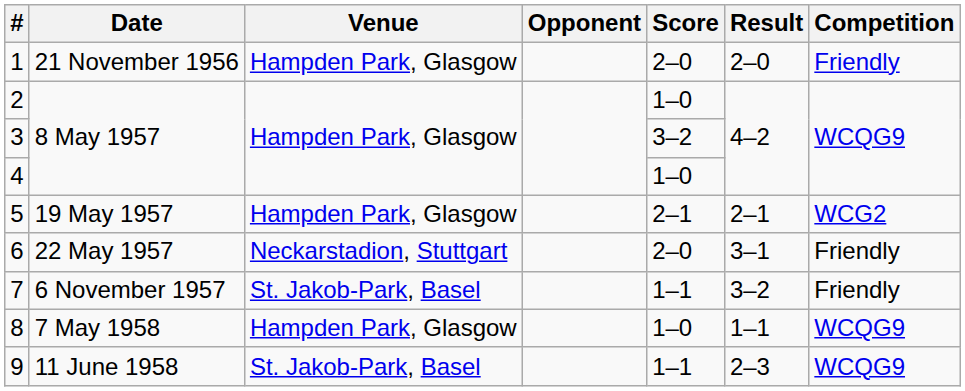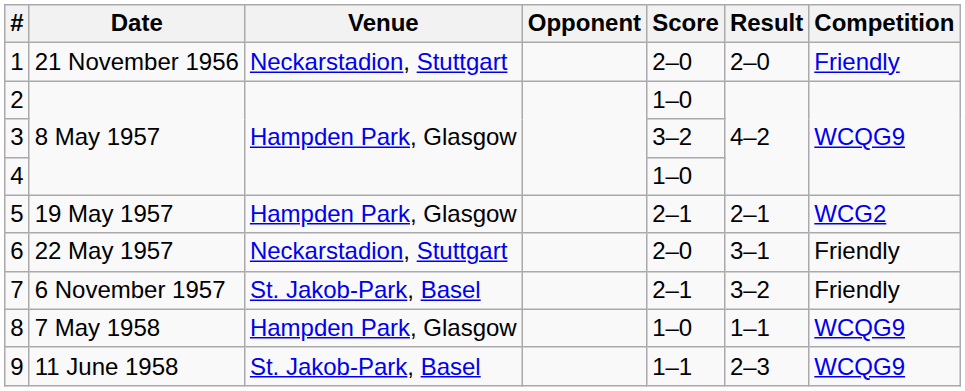 <table class="wikitable">
 <tr>
 <th>#</th>
 <th>Date</th>
 <th>Venue</th>
 <th>Opponent</th>
 <th>Score</th>
 <th>Result</th>
 <th>Competition</th>
 </tr>
 <tr>
 <td>1</td>
 <td>21 November 1956</td>
-<td><a href='#'>Hampden Park</a>, Glasgow</td>
+<td><a href='#'>Neckarstadion</a>, <a href='#'>Stuttgart</a></td>
 <td></td>
 <td>2–0</td>
 <td>2–0</td>
 <td><a href='#'>Friendly</a></td>
 </tr>
 <tr>
 <td>2</td>
 <td rowspan=3>8 May 1957</td>
 <td rowspan=3><a href='#'>Hampden Park</a>, Glasgow</td>
 <td rowspan=3></td>
 <td>1–0</td>
 <td rowspan=3>4–2</td>
 <td rowspan=3><a href='#'>WCQG9</a></td>
 </tr>
 <tr>
 <td>3</td>
 <td>3–2</td>
 </tr>
 <tr>
 <td>4</td>
 <td>1–0</td>
 </tr>
 <tr>
 <td>5</td>
 <td>19 May 1957</td>
 <td><a href='#'>Hampden Park</a>, Glasgow</td>
 <td></td>
 <td>2–1</td>
 <td>2–1</td>
 <td><a href='#'>WCG2</a></td>
 </tr>
 <tr>
 <td>6</td>
 <td>22 May 1957</td>
 <td><a href='#'>Neckarstadion</a>, <a href='#'>Stuttgart</a></td>
 <td></td>
 <td>2–0</td>
 <td>3–1</td>
 <td>Friendly</td>
 </tr>
 <tr>
 <td>7</td>
 <td>6 November 1957</td>
 <td><a href='#'>St. Jakob-Park</a>, <a href='#'>Basel</a></td>
 <td></td>
-<td>1–1</td>
+<td>2–1</td>
 <td>3–2</td>
 <td>Friendly</td>
 </tr>
 <tr>
 <td>8</td>
 <td>7 May 1958</td>
 <td><a href='#'>Hampden Park</a>, Glasgow</td>
 <td></td>
 <td>1–0</td>
 <td>1–1</td>
 <td><a href='#'>WCQG9</a></td>
 </tr>
 <tr>
 <td>9</td>
 <td>11 June 1958</td>
 <td><a href='#'>St. Jakob-Park</a>, <a href='#'>Basel</a></td>
 <td></td>
 <td>1–1</td>
 <td>2–3</td>
 <td><a href='#'>WCQG9</a></td>
 </tr>
 </table>
